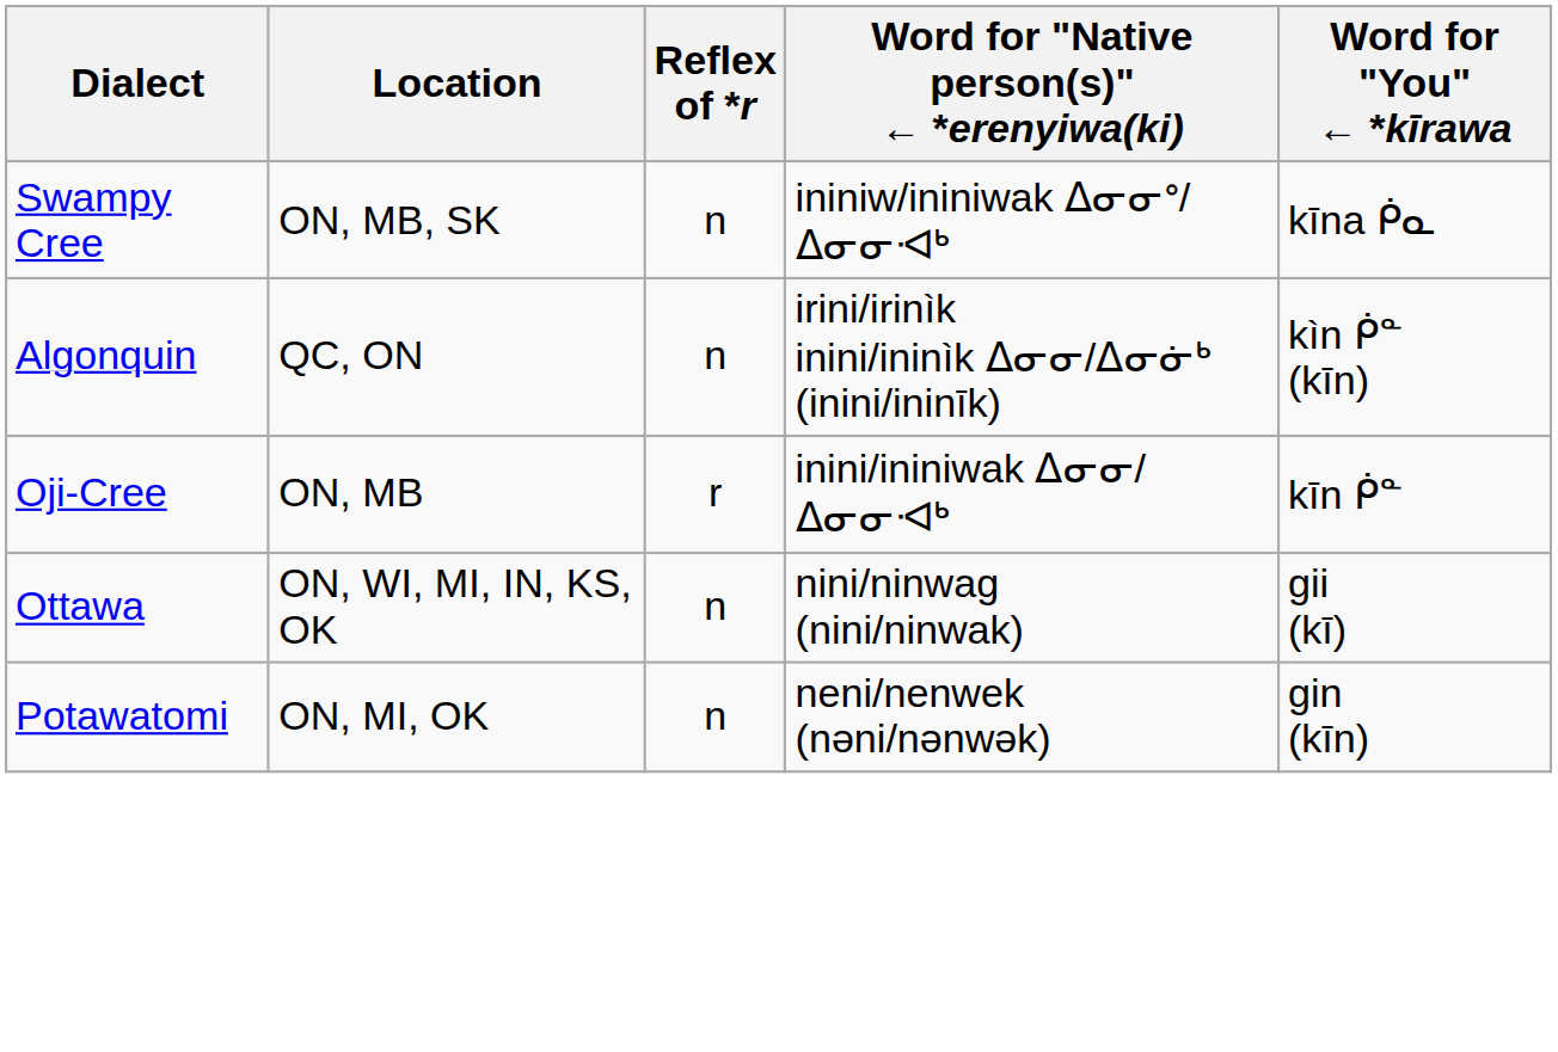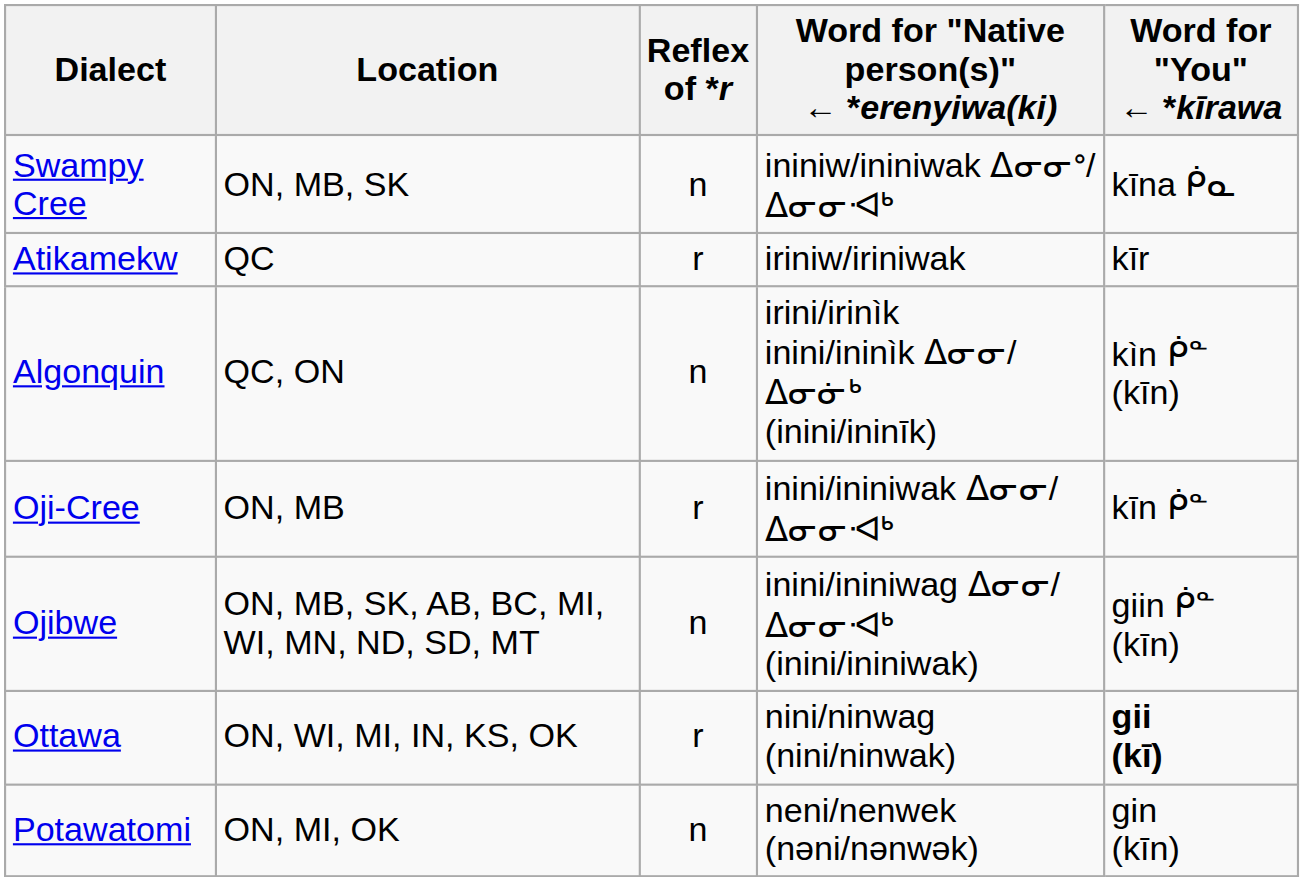 <table class="wikitable">
 <tr>
 <th>Dialect</th>
 <th>Location</th>
 <th>Reflex<br>of *<em>r</em></th>
 <th>Word for "Native person(s)"<br>← *<em>erenyiwa(ki)</em></th>
 <th>Word for "You"<br>← *<em>kīrawa</em></th>
 </tr>
 <tr>
 <td><a href='#'>Swampy Cree</a></td>
 <td>ON, MB, SK</td>
 <td style="text-align: center;">n</td>
 <td>ininiw/ininiwak ᐃᓂᓂᐤ/ᐃᓂᓂᐗᒃ</td>
 <td>kīna ᑮᓇ</td>
 </tr>
 <tr>
+<td><a href='#'>Atikamekw</a></td>
+<td>QC</td>
+<td style="text-align: center;">r</td>
+<td>iriniw/iriniwak</td>
+<td>kīr</td>
+</tr>
+<tr>
 <td><a href='#'>Algonquin</a></td>
 <td>QC, ON</td>
 <td style="text-align: center;">n</td>
 <td>irini/irinìk <br>inini/ininìk ᐃᓂᓂ/ᐃᓂᓃᒃ<br>(inini/ininīk)</td>
 <td>kìn ᑮᓐ<br>(kīn)</td>
 </tr>
 <tr>
 <td><a href='#'>Oji-Cree</a></td>
 <td>ON, MB</td>
 <td style="text-align: center;">r</td>
 <td>inini/ininiwak ᐃᓂᓂ/ᐃᓂᓂᐗᒃ</td>
 <td>kīn ᑮᓐ</td>
 </tr>
 <tr>
+<td><a href='#'>Ojibwe</a></td>
+<td>ON, MB, SK, AB, BC, MI, WI, MN, ND, SD, MT</td>
+<td style="text-align: center;">n</td>
+<td>inini/ininiwag ᐃᓂᓂ/ᐃᓂᓂᐗᒃ<br>(inini/ininiwak)</td>
+<td>giin ᑮᓐ<br>(kīn)</td>
+</tr>
+<tr>
 <td><a href='#'>Ottawa</a></td>
 <td>ON, WI, MI, IN, KS, OK</td>
-<td style="text-align: center;">n</td>
+<td style="text-align: center;">r</td>
 <td>nini/ninwag<br>(nini/ninwak)</td>
-<td>gii<br>(kī)</td>
+<td><strong>gii<br>(kī)</strong></td>
 </tr>
 <tr>
 <td><a href='#'>Potawatomi</a></td>
 <td>ON, MI, OK</td>
 <td style="text-align: center;">n</td>
 <td>neni/nenwek<br>(nəni/nənwək)</td>
 <td>gin<br>(kīn)</td>
 </tr>
 </table>
